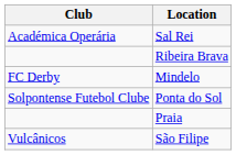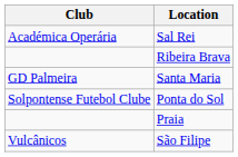 <table class="wikitable sortable">
 <tr>
 <th>Club</th>
 <th>Location</th>
 </tr>
 <tr>
 <td><a href='#'>Académica Operária</a></td>
 <td><a href='#'>Sal Rei</a></td>
 </tr>
 <tr>
 <td></td>
 <td><a href='#'>Ribeira Brava</a></td>
 </tr>
 <tr>
-<td><a href='#'>FC Derby</a></td>
-<td><a href='#'>Mindelo</a></td>
+<td><a href='#'>GD Palmeira</a></td>
+<td><a href='#'>Santa Maria</a></td>
 </tr>
 <tr>
 <td><a href='#'>Solpontense Futebol Clube</a></td>
 <td><a href='#'>Ponta do Sol</a></td>
 </tr>
 <tr>
 <td></td>
 <td><a href='#'>Praia</a></td>
 </tr>
 <tr>
 <td><a href='#'>Vulcânicos</a></td>
 <td><a href='#'>São Filipe</a></td>
 </tr>
 </table>
